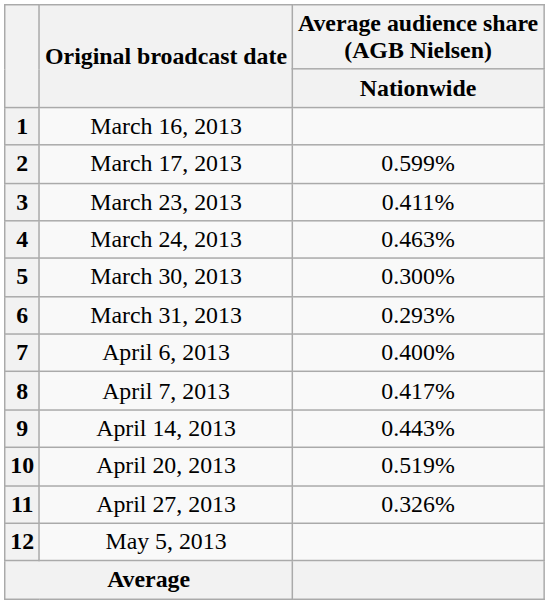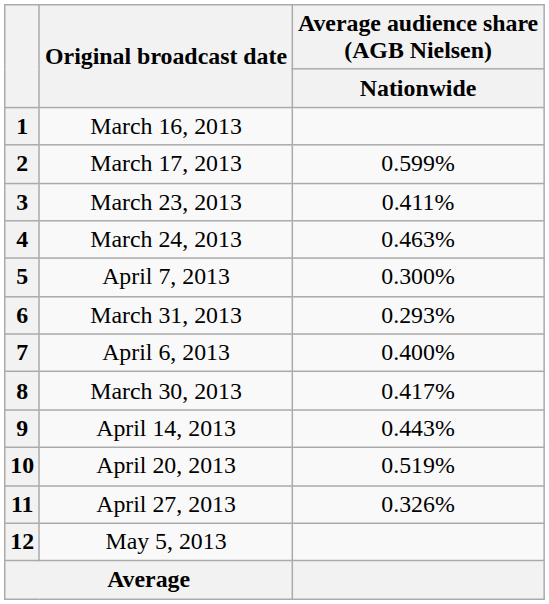 <table class="wikitable" style="text-align:center">
 <tr>
 <th rowspan="2"></th>
 <th rowspan="2">Original broadcast date</th>
 <th colspan="1">Average audience share<br>(AGB Nielsen)</th>
 </tr>
 <tr>
 <th with="110">Nationwide</th>
 </tr>
 <tr>
 <th>1</th>
 <td>March 16, 2013</td>
 <td></td>
 </tr>
 <tr>
 <th>2</th>
 <td>March 17, 2013</td>
 <td>0.599%</td>
 </tr>
 <tr>
 <th>3</th>
 <td>March 23, 2013</td>
 <td>0.411%</td>
 </tr>
 <tr>
 <th>4</th>
 <td>March 24, 2013</td>
 <td>0.463%</td>
 </tr>
 <tr>
 <th>5</th>
-<td>March 30, 2013</td>
+<td>April 7, 2013</td>
 <td>0.300%</td>
 </tr>
 <tr>
 <th>6</th>
 <td>March 31, 2013</td>
 <td>0.293%</td>
 </tr>
 <tr>
 <th>7</th>
 <td>April 6, 2013</td>
 <td>0.400%</td>
 </tr>
 <tr>
 <th>8</th>
-<td>April 7, 2013</td>
+<td>March 30, 2013</td>
 <td>0.417%</td>
 </tr>
 <tr>
 <th>9</th>
 <td>April 14, 2013</td>
 <td>0.443%</td>
 </tr>
 <tr>
 <th>10</th>
 <td>April 20, 2013</td>
 <td>0.519%</td>
 </tr>
 <tr>
 <th>11</th>
 <td>April 27, 2013</td>
 <td>0.326%</td>
 </tr>
 <tr>
 <th>12</th>
 <td>May 5, 2013</td>
 <td></td>
 </tr>
 <tr>
 <th colspan="2">Average</th>
 <th></th>
 </tr>
 </table>
